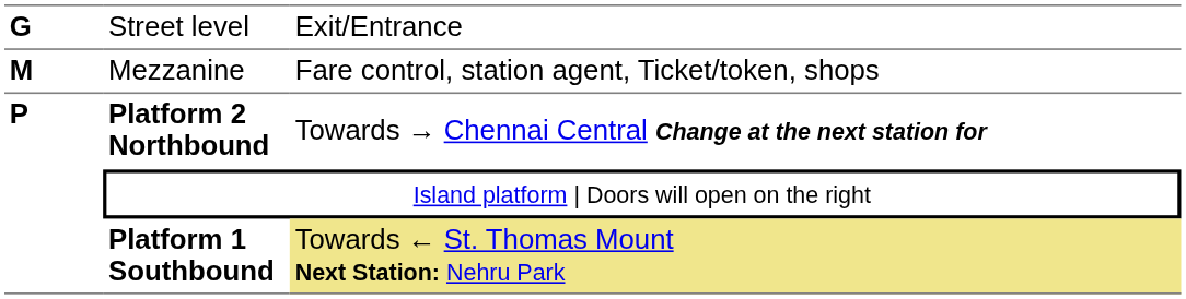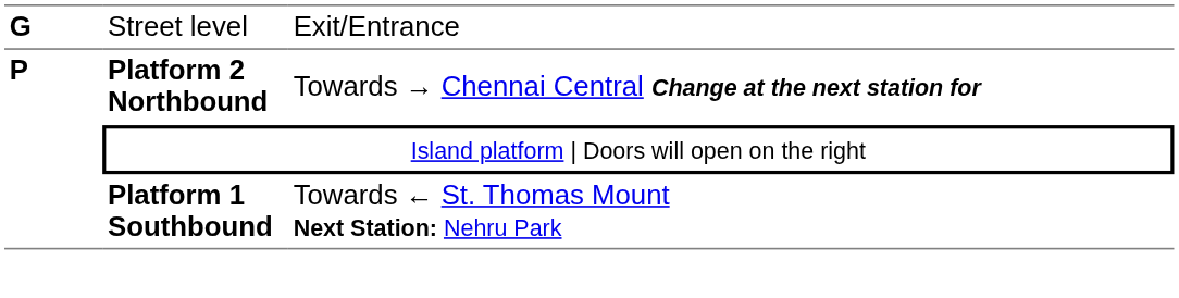 <table table border=0 cellspacing=0 cellpadding=3>
 <tr>
 <td style="border-top:solid 1px gray;border-bottom:solid 1px gray;" width=50 valign=top><strong>G</strong></td>
 <td style="border-top:solid 1px gray;border-bottom:solid 1px gray;" width=100 valign=top>Street level</td>
 <td style="border-top:solid 1px gray;border-bottom:solid 1px gray;" width=390 valign=top>Exit/Entrance</td>
-</tr>
-<tr>
-<td style="border-bottom:solid 1px gray;"><strong>M</strong></td>
-<td style="border-bottom:solid 1px gray;">Mezzanine</td>
-<td style="border-bottom:solid 1px gray;">Fare control, station agent, Ticket/token, shops</td>
 </tr>
 <tr>
 <td style="border-bottom:solid 1px gray;" width=50 rowspan=3 valign=top><strong>P</strong></td>
 <td style="border-bottom:solid 1px white;" width=100><span><strong>Platform 2</strong><br><strong>Northbound</strong></span></td>
 <td style="border-bottom:solid 1px white;" width=500>Towards → <a href='#'>Chennai Central</a> <small><strong><em>Change at the next station for </em></strong></small></td>
 </tr>
 <tr>
 <td style="border-top:solid 2px black;border-right:solid 2px black;border-left:solid 2px black;border-bottom:solid 2px black;text-align:center;" colspan=2><small><a href='#'>Island platform</a> | Doors will open on the right </small></td>
 </tr>
 <tr>
 <td style="border-bottom:solid 1px gray;" width=100><span><strong>Platform 1</strong><br><strong>Southbound</strong></span></td>
-<td style="background: khaki; border-bottom:solid 1px gray;" width="500">Towards ← <a href='#'>St. Thomas Mount</a><br><small><strong>Next Station:</strong> <a href='#'>Nehru Park</a></small></td>
+<td style="border-bottom:solid 1px gray;" width="500">Towards ← <a href='#'>St. Thomas Mount</a><br><small><strong>Next Station:</strong> <a href='#'>Nehru Park</a></small></td>
 </tr>
 </table>
